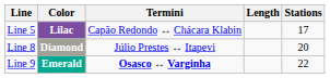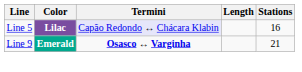 <table class="wikitable">
 <tr>
 <th align="center">Line</th>
 <th align="center">Color</th>
 <th align="center">Termini</th>
 <th align="center">Length</th>
 <th align="center">Stations</th>
 </tr>
 <tr>
 <td align="center"><a href='#'>Line 5</a></td>
 <td bgcolor="#7a4da0" align="center" style="color:white"><strong>Lilac</strong></td>
-<td align="center"><a href='#'>Capão Redondo</a> ↔ <a href='#'>Chácara Klabin</a></td>
+<td align="center" style="background: lavender;"><a href='#'>Capão Redondo</a> ↔ <a href='#'>Chácara Klabin</a></td>
 <td align="center"></td>
-<td align="center">17</td>
-</tr>
-<tr>
-<td><a href='#'>Line 8</a></td>
-<td align="center" style="color:white" bgcolor="#a0a096"><strong>Diamond</strong></td>
-<td align="center"><a href='#'>Júlio Prestes</a> ↔ <a href='#'>Itapevi</a></td>
-<td align="center"></td>
-<td align="center">20</td>
+<td align="center">16</td>
 </tr>
 <tr>
 <td><a href='#'>Line 9</a></td>
 <td align="center" style="color:white" bgcolor="#00a98f"><strong>Emerald</strong></td>
 <td align="center"><strong><a href='#'>Osasco</a> ↔ <a href='#'>Varginha</a></strong></td>
 <td align="center"></td>
-<td align="center">22</td>
+<td align="center">21</td>
 </tr>
 </table>
